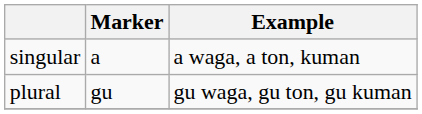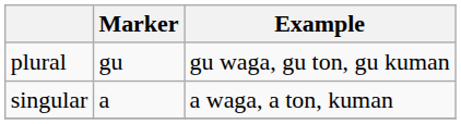 <table class="wikitable">
 <tr>
 <th></th>
 <th>Marker</th>
 <th>Example</th>
 </tr>
 <tr>
+<td>plural</td>
+<td>gu</td>
+<td>gu waga, gu ton, gu kuman</td>
+</tr>
+<tr>
 <td>singular</td>
 <td>a</td>
 <td>a waga, a ton, kuman</td>
 </tr>
 <tr>
-<td>plural</td>
-<td>gu</td>
-<td>gu waga, gu ton, gu kuman</td>
-</tr>
-<tr>
 </tr>
 </table>
